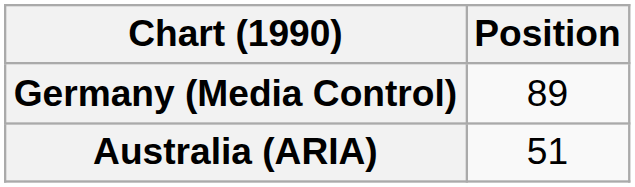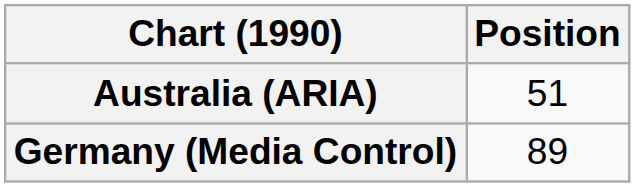 <table class="wikitable plainrowheaders" style="text-align:center">
 <tr>
 <th scope="col">Chart (1990)</th>
 <th scope="col">Position</th>
 </tr>
 <tr>
+<th scope="row">Australia (ARIA)</th>
+<td>51</td>
+</tr>
+<tr>
 <th scope="row">Germany (Media Control)</th>
 <td>89</td>
 </tr>
-<tr>
-<th scope="row">Australia (ARIA)</th>
-<td>51</td>
-</tr>
 </table>
